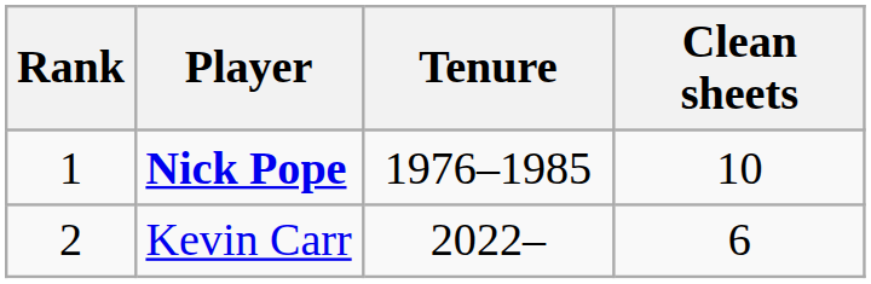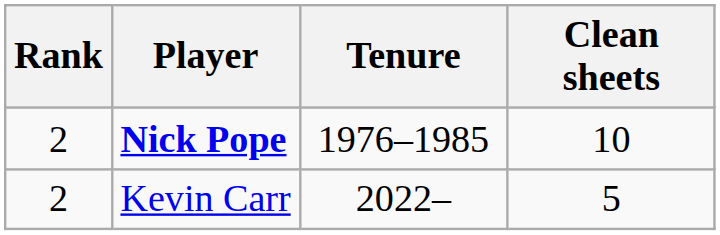 <table class="wikitable sortable" style="text-align:center">
 <tr>
 <th>Rank</th>
 <th>Player</th>
 <th style="width: 5em;">Tenure</th>
 <th style="width: 5em;">Clean sheets</th>
 </tr>
 <tr>
-<td>1</td>
+<td>2</td>
 <td style="text-align:left"><strong><a href='#'>Nick Pope</a></strong></td>
 <td>1976–1985</td>
 <td>10</td>
 </tr>
 <tr>
 <td>2</td>
 <td style="text-align:left"><a href='#'>Kevin Carr</a></td>
 <td>2022–</td>
-<td>6</td>
+<td>5</td>
 </tr>
 </table>
